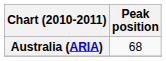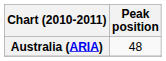 <table class="wikitable sortable plainrowheaders" style="text-align:center">
 <tr>
 <th>Chart (2010-2011)</th>
 <th>Peak<br>position</th>
 </tr>
 <tr>
 <th scope="row">Australia (<a href='#'>ARIA</a>)</th>
-<td>68</td>
+<td>48</td>
 </tr>
 <tr>
 </tr>
 <tr>
 </tr>
 </table>
